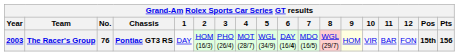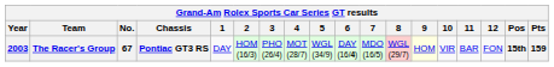 <table class="wikitable" style="text-align:center; font-size:75%">
 <tr>
 <th colspan=42><a href='#'>Grand-Am</a> <a href='#'>Rolex Sports Car Series</a> <a href='#'>GT</a> results</th>
 </tr>
 <tr>
 <th>Year</th>
 <th>Team</th>
 <th>No.</th>
 <th>Chassis</th>
 <th>1</th>
 <th>2</th>
 <th>3</th>
 <th>4</th>
 <th>5</th>
 <th>6</th>
 <th>7</th>
 <th>8</th>
 <th>9</th>
 <th>10</th>
 <th>11</th>
 <th>12</th>
 <th>Pos</th>
 <th>Pts</th>
 </tr>
 <tr>
 <th><a href='#'>2003</a></th>
 <th><a href='#'>The Racer's Group</a></th>
-<th>76</th>
+<th>67</th>
 <th><a href='#'>Pontiac</a> GT3 RS</th>
 <td><a href='#'>DAY</a></td>
 <td style="background:#DFFFDF;"><a href='#'>HOM</a><br><small>(16/3)</small></td>
 <td style="background:#DFFFDF;"><a href='#'>PHO</a><br><small>(26/4)</small></td>
 <td style="background:#DFFFDF;"><a href='#'>MOT</a><br><small>(28/7)</small></td>
 <td style="background:#DFFFDF;"><a href='#'>WGL</a><br><small>(34/9)</small></td>
 <td style="background:#DFFFDF;"><a href='#'>DAY</a><br><small>(16/<strong>4</strong>)</small></td>
 <td style="background:#DFFFDF;"><a href='#'>MDO</a><br><small>(16/5)</small></td>
 <td style="background:#FFCFCF;"><a href='#'>WGL</a><br><small>(29/7)</small></td>
 <td style="background: lightyellow;"><a href='#'>HOM</a></td>
 <td><a href='#'>VIR</a></td>
 <td><a href='#'>BAR</a></td>
 <td><a href='#'>FON</a></td>
 <th>15th</th>
-<th>156</th>
+<th>159</th>
 </tr>
 </table>
